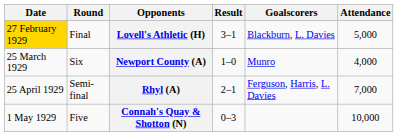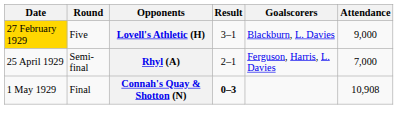 <table class="wikitable plainrowheaders sortable">
 <tr>
 <th scope=col>Date</th>
 <th scope=col>Round</th>
 <th scope=col>Opponents</th>
 <th scope=col>Result</th>
 <th scope=col class=unsortable>Goalscorers</th>
 <th scope=col>Attendance</th>
 </tr>
 <tr>
 <td style="background: gold;">27 February 1929</td>
-<td>Final</td>
+<td>Five</td>
 <th scope=row><a href='#'>Lovell's Athletic</a> (H)</th>
 <td align=center>3–1</td>
 <td><a href='#'>Blackburn</a>, <a href='#'>L. Davies</a></td>
-<td align=center>5,000</td>
-</tr>
-<tr>
-<td>25 March 1929</td>
-<td>Six</td>
-<th scope=row><a href='#'>Newport County</a> (A)</th>
-<td align=center>1–0</td>
-<td><a href='#'>Munro</a></td>
-<td align=center>4,000</td>
+<td align=center>9,000</td>
 </tr>
 <tr>
 <td>25 April 1929</td>
 <td>Semi-final</td>
 <th scope=row><a href='#'>Rhyl</a> (A)</th>
 <td align=center>2–1</td>
 <td><a href='#'>Ferguson</a>, <a href='#'>Harris</a>, <a href='#'>L. Davies</a></td>
 <td align=center>7,000</td>
 </tr>
 <tr>
 <td>1 May 1929</td>
-<td>Five</td>
+<td>Final</td>
 <th scope=row><a href='#'>Connah's Quay & Shotton</a> (N)</th>
-<td align=center>0–3</td>
+<td align=center><strong>0–3</strong></td>
 <td></td>
-<td align=center>10,000</td>
+<td align=center>10,908</td>
 </tr>
 </table>
